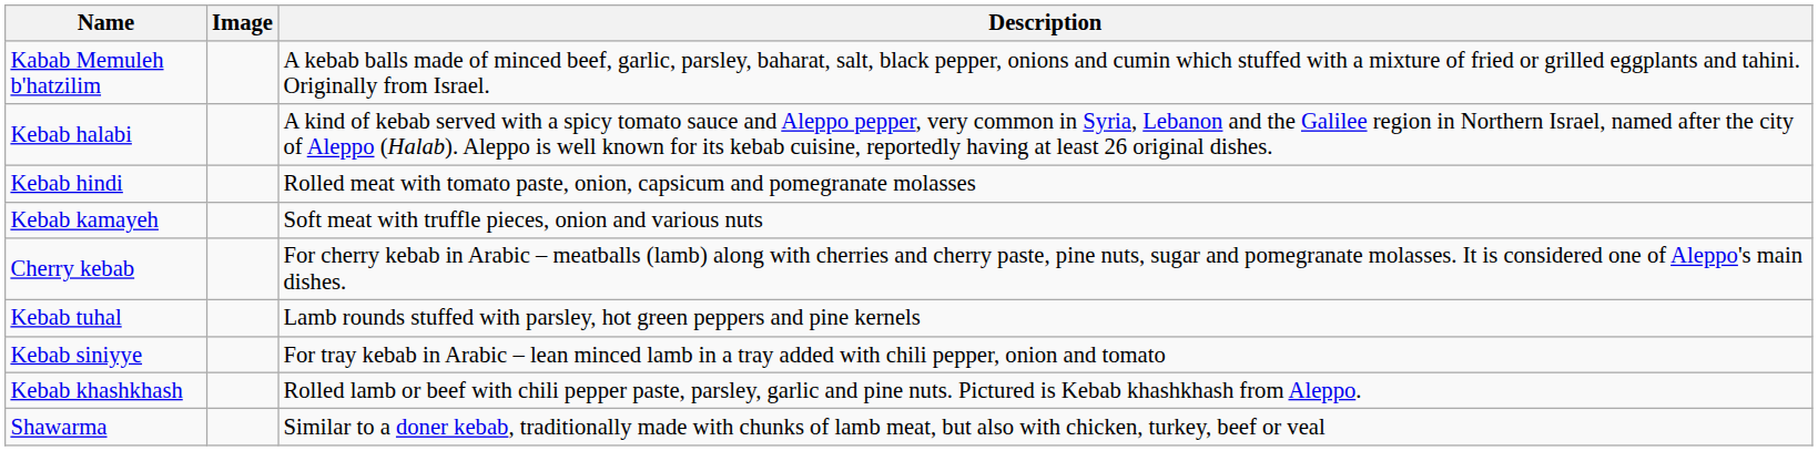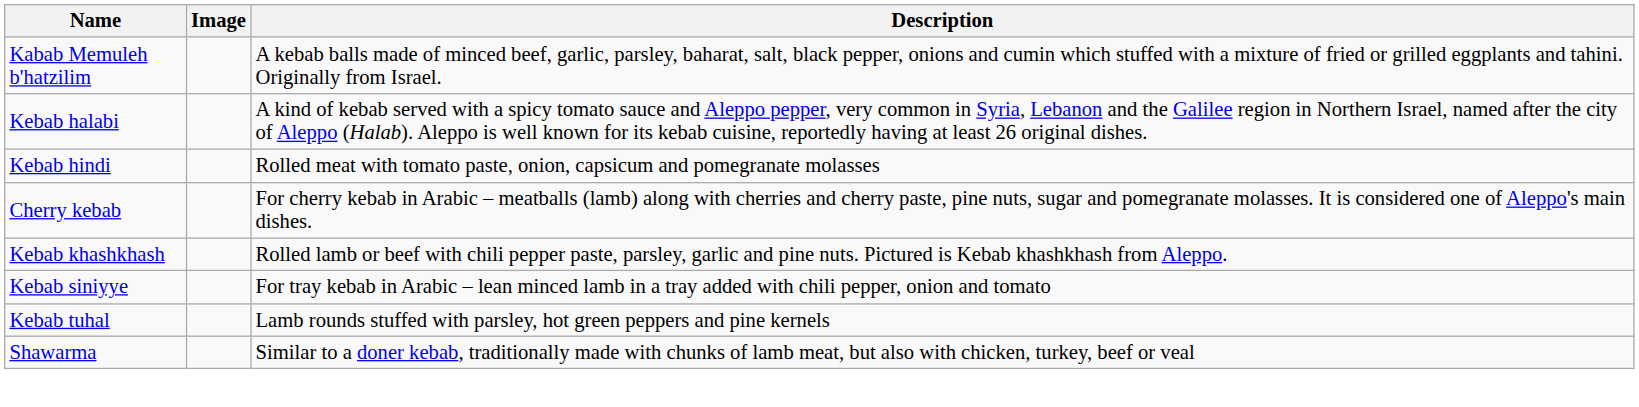 <table class="wikitable sortable" width="100%">
 <tr>
 <th>Name</th>
 <th class="unsortable">Image</th>
 <th>Description</th>
 </tr>
 <tr>
 <td><a href='#'>Kabab Memuleh b'hatzilim</a></td>
 <td></td>
 <td>A kebab balls made of minced beef, garlic, parsley, baharat, salt, black pepper, onions and cumin which stuffed with a mixture of fried or grilled eggplants and tahini. Originally from Israel.</td>
 </tr>
 <tr>
 <td><a href='#'>Kebab halabi</a></td>
 <td></td>
 <td>A kind of kebab served with a spicy tomato sauce and <a href='#'>Aleppo pepper</a>, very common in <a href='#'>Syria</a>, <a href='#'>Lebanon</a> and the <a href='#'>Galilee</a> region in Northern Israel, named after the city of <a href='#'>Aleppo</a> (<em>Halab</em>). Aleppo is well known for its kebab cuisine, reportedly having at least 26 original dishes.</td>
 </tr>
 <tr>
 <td><a href='#'>Kebab hindi</a></td>
 <td></td>
 <td>Rolled meat with tomato paste, onion, capsicum and pomegranate molasses</td>
 </tr>
 <tr>
-<td><a href='#'>Kebab kamayeh</a></td>
-<td></td>
-<td>Soft meat with truffle pieces, onion and various nuts</td>
-</tr>
-<tr>
 <td><a href='#'>Cherry kebab</a></td>
 <td></td>
 <td>For cherry kebab in Arabic – meatballs (lamb) along with cherries and cherry paste, pine nuts, sugar and pomegranate molasses. It is considered one of <a href='#'>Aleppo</a>'s main dishes.</td>
+</tr>
+<tr>
+<td><a href='#'>Kebab khashkhash</a></td>
+<td></td>
+<td>Rolled lamb or beef with chili pepper paste, parsley, garlic and pine nuts. Pictured is Kebab khashkhash from <a href='#'>Aleppo</a>.</td>
+</tr>
+<tr>
+<td><a href='#'>Kebab siniyye</a></td>
+<td></td>
+<td>For tray kebab in Arabic – lean minced lamb in a tray added with chili pepper, onion and tomato</td>
 </tr>
 <tr>
 <td><a href='#'>Kebab tuhal</a></td>
 <td></td>
 <td>Lamb rounds stuffed with parsley, hot green peppers and pine kernels</td>
 </tr>
 <tr>
-<td><a href='#'>Kebab siniyye</a></td>
-<td></td>
-<td>For tray kebab in Arabic – lean minced lamb in a tray added with chili pepper, onion and tomato</td>
-</tr>
-<tr>
-<td><a href='#'>Kebab khashkhash</a></td>
-<td></td>
-<td>Rolled lamb or beef with chili pepper paste, parsley, garlic and pine nuts. Pictured is Kebab khashkhash from <a href='#'>Aleppo</a>.</td>
-</tr>
-<tr>
 <td><a href='#'>Shawarma</a></td>
 <td></td>
 <td>Similar to a <a href='#'>doner kebab</a>, traditionally made with chunks of lamb meat, but also with chicken, turkey, beef or veal</td>
 </tr>
 </table>
